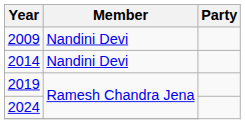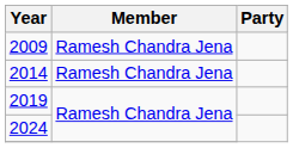 <table class="wikitable sortable">
 <tr>
 <th>Year</th>
 <th>Member</th>
 <th colspan=2>Party</th>
 </tr>
 <tr>
 <td><a href='#'>2009</a></td>
-<td><a href='#'>Nandini Devi</a></td>
+<td><a href='#'>Ramesh Chandra Jena</a></td>
 <td></td>
 </tr>
 <tr>
 <td><a href='#'>2014</a></td>
-<td><a href='#'>Nandini Devi</a></td>
+<td><a href='#'>Ramesh Chandra Jena</a></td>
 <td></td>
 </tr>
 <tr>
 <td><a href='#'>2019</a></td>
 <td rowspan=2><a href='#'>Ramesh Chandra Jena</a></td>
 <td></td>
 </tr>
 <tr>
 <td><a href='#'>2024</a></td>
 </tr>
 <tr>
 </tr>
 </table>
